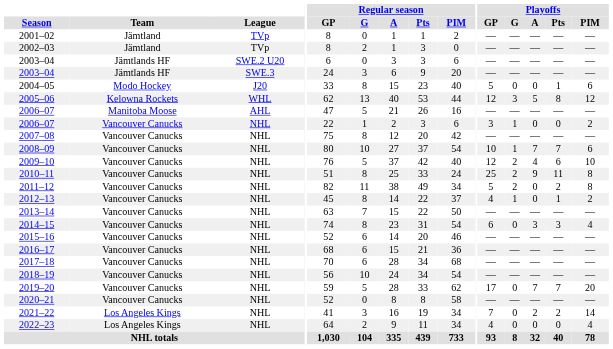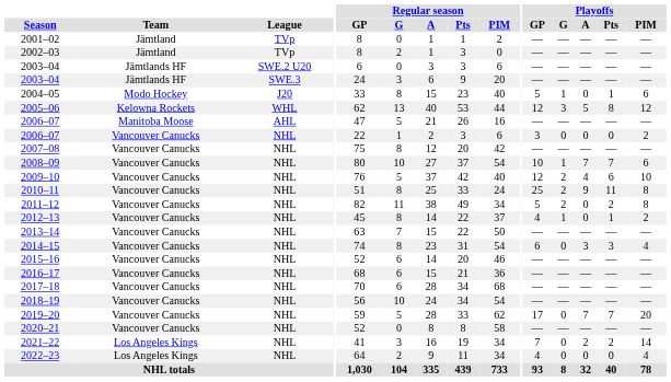 <table border="0" cellpadding="1" cellspacing="0" style="text-align:center; width:60em;">
 <tr bgcolor="#e0e0e0">
 <th colspan="3" bgcolor="#ffffff"></th>
 <th rowspan="99" bgcolor="#ffffff"></th>
 <th colspan="5"><a href='#'>Regular season</a></th>
 <th rowspan="99" bgcolor="#ffffff"></th>
 <th colspan="5"><a href='#'>Playoffs</a></th>
 </tr>
 <tr bgcolor="#e0e0e0">
 <th><a href='#'>Season</a></th>
 <th>Team</th>
 <th>League</th>
 <th>GP</th>
 <th><a href='#'>G</a></th>
 <th><a href='#'>A</a></th>
 <th><a href='#'>Pts</a></th>
 <th><a href='#'>PIM</a></th>
 <th>GP</th>
 <th>G</th>
 <th>A</th>
 <th>Pts</th>
 <th>PIM</th>
 </tr>
 <tr>
 <td>2001–02</td>
 <td>Jämtland</td>
 <td><a href='#'>TVp</a></td>
 <td>8</td>
 <td>0</td>
 <td>1</td>
 <td>1</td>
 <td>2</td>
 <td>—</td>
 <td>—</td>
 <td>—</td>
 <td>—</td>
 <td>—</td>
 </tr>
 <tr bgcolor="#f0f0f0">
 <td>2002–03</td>
 <td>Jämtland</td>
 <td>TVp</td>
 <td>8</td>
 <td>2</td>
 <td>1</td>
 <td>3</td>
 <td>0</td>
 <td>—</td>
 <td>—</td>
 <td>—</td>
 <td>—</td>
 <td>—</td>
 </tr>
 <tr>
 <td>2003–04</td>
 <td>Jämtlands HF</td>
 <td><a href='#'>SWE.2 U20</a></td>
 <td>6</td>
 <td>0</td>
 <td>3</td>
 <td>3</td>
 <td>6</td>
 <td>—</td>
 <td>—</td>
 <td>—</td>
 <td>—</td>
 <td>—</td>
 </tr>
 <tr bgcolor="#f0f0f0">
 <td><a href='#'>2003–04</a></td>
 <td>Jämtlands HF</td>
 <td><a href='#'>SWE.3</a></td>
 <td>24</td>
 <td>3</td>
 <td>6</td>
 <td>9</td>
 <td>20</td>
 <td>—</td>
 <td>—</td>
 <td>—</td>
 <td>—</td>
 <td>—</td>
 </tr>
 <tr>
 <td>2004–05</td>
 <td><a href='#'>Modo Hockey</a></td>
 <td><a href='#'>J20</a></td>
 <td>33</td>
 <td>8</td>
 <td>15</td>
 <td>23</td>
 <td>40</td>
 <td>5</td>
-<td>0</td>
+<td>1</td>
 <td>0</td>
 <td>1</td>
 <td>6</td>
 </tr>
 <tr bgcolor="#f0f0f0">
 <td><a href='#'>2005–06</a></td>
 <td><a href='#'>Kelowna Rockets</a></td>
 <td><a href='#'>WHL</a></td>
 <td>62</td>
 <td>13</td>
 <td>40</td>
 <td>53</td>
 <td>44</td>
 <td>12</td>
 <td>3</td>
 <td>5</td>
 <td>8</td>
 <td>12</td>
 </tr>
 <tr>
 <td><a href='#'>2006–07</a></td>
 <td><a href='#'>Manitoba Moose</a></td>
 <td><a href='#'>AHL</a></td>
 <td>47</td>
 <td>5</td>
 <td>21</td>
 <td>26</td>
 <td>16</td>
 <td>—</td>
 <td>—</td>
 <td>—</td>
 <td>—</td>
 <td>—</td>
 </tr>
 <tr bgcolor="#f0f0f0">
 <td><a href='#'>2006–07</a></td>
 <td><a href='#'>Vancouver Canucks</a></td>
 <td><a href='#'>NHL</a></td>
 <td>22</td>
 <td>1</td>
 <td>2</td>
 <td>3</td>
 <td>6</td>
 <td>3</td>
-<td>1</td>
+<td>0</td>
 <td>0</td>
 <td>0</td>
 <td>2</td>
 </tr>
 <tr>
 <td><a href='#'>2007–08</a></td>
 <td>Vancouver Canucks</td>
 <td>NHL</td>
 <td>75</td>
 <td>8</td>
 <td>12</td>
 <td>20</td>
 <td>42</td>
 <td>—</td>
 <td>—</td>
 <td>—</td>
 <td>—</td>
 <td>—</td>
 </tr>
 <tr bgcolor="#f0f0f0">
 <td><a href='#'>2008–09</a></td>
 <td>Vancouver Canucks</td>
 <td>NHL</td>
 <td>80</td>
 <td>10</td>
 <td>27</td>
 <td>37</td>
 <td>54</td>
 <td>10</td>
 <td>1</td>
 <td>7</td>
 <td>7</td>
 <td>6</td>
 </tr>
 <tr>
 <td><a href='#'>2009–10</a></td>
 <td>Vancouver Canucks</td>
 <td>NHL</td>
 <td>76</td>
 <td>5</td>
 <td>37</td>
 <td>42</td>
 <td>40</td>
 <td>12</td>
 <td>2</td>
 <td>4</td>
 <td>6</td>
 <td>10</td>
 </tr>
 <tr bgcolor="#f0f0f0">
 <td><a href='#'>2010–11</a></td>
 <td>Vancouver Canucks</td>
 <td>NHL</td>
 <td>51</td>
 <td>8</td>
 <td>25</td>
 <td>33</td>
 <td>24</td>
 <td>25</td>
 <td>2</td>
 <td>9</td>
 <td>11</td>
 <td>8</td>
 </tr>
 <tr>
 <td><a href='#'>2011–12</a></td>
 <td>Vancouver Canucks</td>
 <td>NHL</td>
 <td>82</td>
 <td>11</td>
 <td>38</td>
 <td>49</td>
 <td>34</td>
 <td>5</td>
 <td>2</td>
 <td>0</td>
 <td>2</td>
 <td>8</td>
 </tr>
 <tr bgcolor="#f0f0f0">
 <td><a href='#'>2012–13</a></td>
 <td>Vancouver Canucks</td>
 <td>NHL</td>
 <td>45</td>
 <td>8</td>
 <td>14</td>
 <td>22</td>
 <td>37</td>
 <td>4</td>
 <td>1</td>
 <td>0</td>
 <td>1</td>
 <td>2</td>
 </tr>
 <tr>
 <td><a href='#'>2013–14</a></td>
 <td>Vancouver Canucks</td>
 <td>NHL</td>
 <td>63</td>
 <td>7</td>
 <td>15</td>
 <td>22</td>
 <td>50</td>
 <td>—</td>
 <td>—</td>
 <td>—</td>
 <td>—</td>
 <td>—</td>
 </tr>
 <tr bgcolor="#f0f0f0">
 <td><a href='#'>2014–15</a></td>
 <td>Vancouver Canucks</td>
 <td>NHL</td>
 <td>74</td>
 <td>8</td>
 <td>23</td>
 <td>31</td>
 <td>54</td>
 <td>6</td>
 <td>0</td>
 <td>3</td>
 <td>3</td>
 <td>4</td>
 </tr>
 <tr>
 <td><a href='#'>2015–16</a></td>
 <td>Vancouver Canucks</td>
 <td>NHL</td>
 <td>52</td>
 <td>6</td>
 <td>14</td>
 <td>20</td>
 <td>46</td>
 <td>—</td>
 <td>—</td>
 <td>—</td>
 <td>—</td>
 <td>—</td>
 </tr>
 <tr bgcolor="#f0f0f0">
 <td><a href='#'>2016–17</a></td>
 <td>Vancouver Canucks</td>
 <td>NHL</td>
 <td>68</td>
 <td>6</td>
 <td>15</td>
 <td>21</td>
 <td>36</td>
 <td>—</td>
 <td>—</td>
 <td>—</td>
 <td>—</td>
 <td>—</td>
 </tr>
 <tr>
 <td><a href='#'>2017–18</a></td>
 <td>Vancouver Canucks</td>
 <td>NHL</td>
 <td>70</td>
 <td>6</td>
 <td>28</td>
 <td>34</td>
 <td>68</td>
 <td>—</td>
 <td>—</td>
 <td>—</td>
 <td>—</td>
 <td>—</td>
 </tr>
 <tr bgcolor="#f0f0f0">
 <td><a href='#'>2018–19</a></td>
 <td>Vancouver Canucks</td>
 <td>NHL</td>
 <td>56</td>
 <td>10</td>
 <td>24</td>
 <td>34</td>
 <td>54</td>
 <td>—</td>
 <td>—</td>
 <td>—</td>
 <td>—</td>
 <td>—</td>
 </tr>
 <tr>
 <td><a href='#'>2019–20</a></td>
 <td>Vancouver Canucks</td>
 <td>NHL</td>
 <td>59</td>
 <td>5</td>
 <td>28</td>
 <td>33</td>
 <td>62</td>
 <td>17</td>
 <td>0</td>
 <td>7</td>
 <td>7</td>
 <td>20</td>
 </tr>
 <tr bgcolor="#f0f0f0">
 <td><a href='#'>2020–21</a></td>
 <td>Vancouver Canucks</td>
 <td>NHL</td>
 <td>52</td>
 <td>0</td>
 <td>8</td>
 <td>8</td>
 <td>58</td>
 <td>—</td>
 <td>—</td>
 <td>—</td>
 <td>—</td>
 <td>—</td>
 </tr>
 <tr>
 <td><a href='#'>2021–22</a></td>
 <td><a href='#'>Los Angeles Kings</a></td>
 <td>NHL</td>
 <td>41</td>
 <td>3</td>
 <td>16</td>
 <td>19</td>
 <td>34</td>
 <td>7</td>
 <td>0</td>
 <td>2</td>
 <td>2</td>
 <td>14</td>
 </tr>
 <tr bgcolor="#f0f0f0">
 <td><a href='#'>2022–23</a></td>
 <td>Los Angeles Kings</td>
 <td>NHL</td>
 <td>64</td>
 <td>2</td>
 <td>9</td>
 <td>11</td>
 <td>34</td>
 <td>4</td>
 <td>0</td>
 <td>0</td>
 <td>0</td>
 <td>4</td>
 </tr>
 <tr bgcolor="#e0e0e0">
 <th colspan="3">NHL totals</th>
 <th>1,030</th>
 <th>104</th>
 <th>335</th>
 <th>439</th>
 <th>733</th>
 <th>93</th>
 <th>8</th>
 <th>32</th>
 <th>40</th>
 <th>78</th>
 </tr>
 </table>
